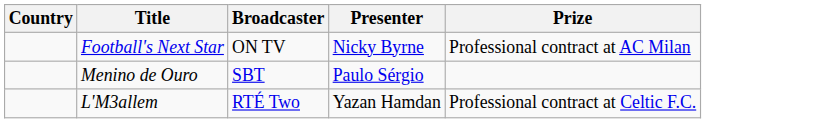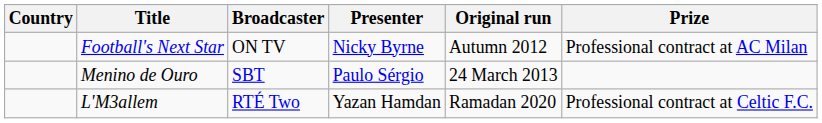 <table class="wikitable">
 <tr>
 <th>Country</th>
 <th>Title</th>
 <th>Broadcaster</th>
 <th>Presenter</th>
+<th>Original run</th>
 <th>Prize</th>
 </tr>
 <tr>
 <td></td>
 <td><em><a href='#'>Football's Next Star</a></em></td>
 <td>ON TV</td>
 <td><a href='#'>Nicky Byrne</a></td>
+<td>Autumn 2012</td>
 <td>Professional contract at <a href='#'>AC Milan</a></td>
 </tr>
 <tr>
 <td></td>
 <td><em>Menino de Ouro</em></td>
 <td><a href='#'>SBT</a></td>
 <td><a href='#'>Paulo Sérgio</a></td>
+<td>24 March 2013</td>
 <td></td>
 </tr>
 <tr>
 <td></td>
 <td><em>L'M3allem</em></td>
 <td><a href='#'>RTÉ Two</a></td>
 <td>Yazan Hamdan</td>
+<td>Ramadan 2020</td>
 <td>Professional contract at <a href='#'>Celtic F.C.</a></td>
 </tr>
 </table>
